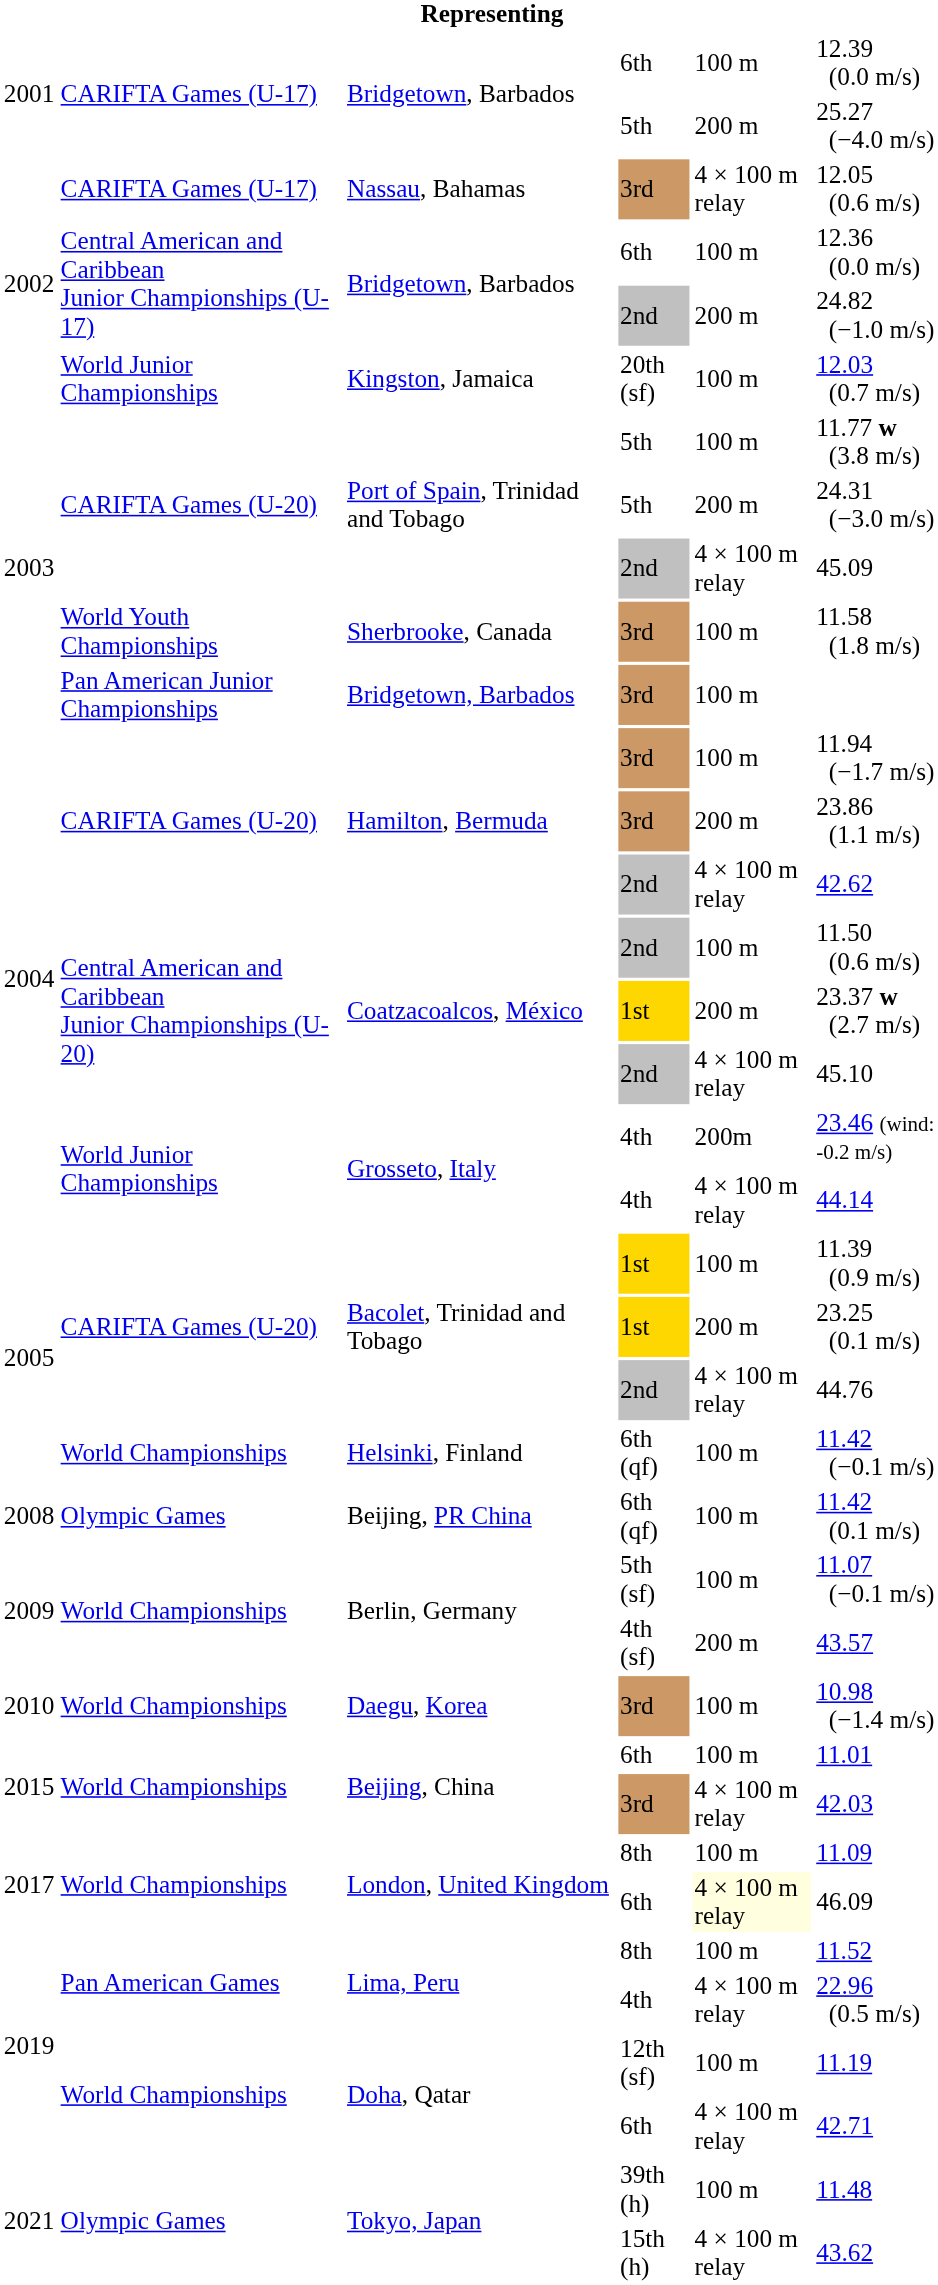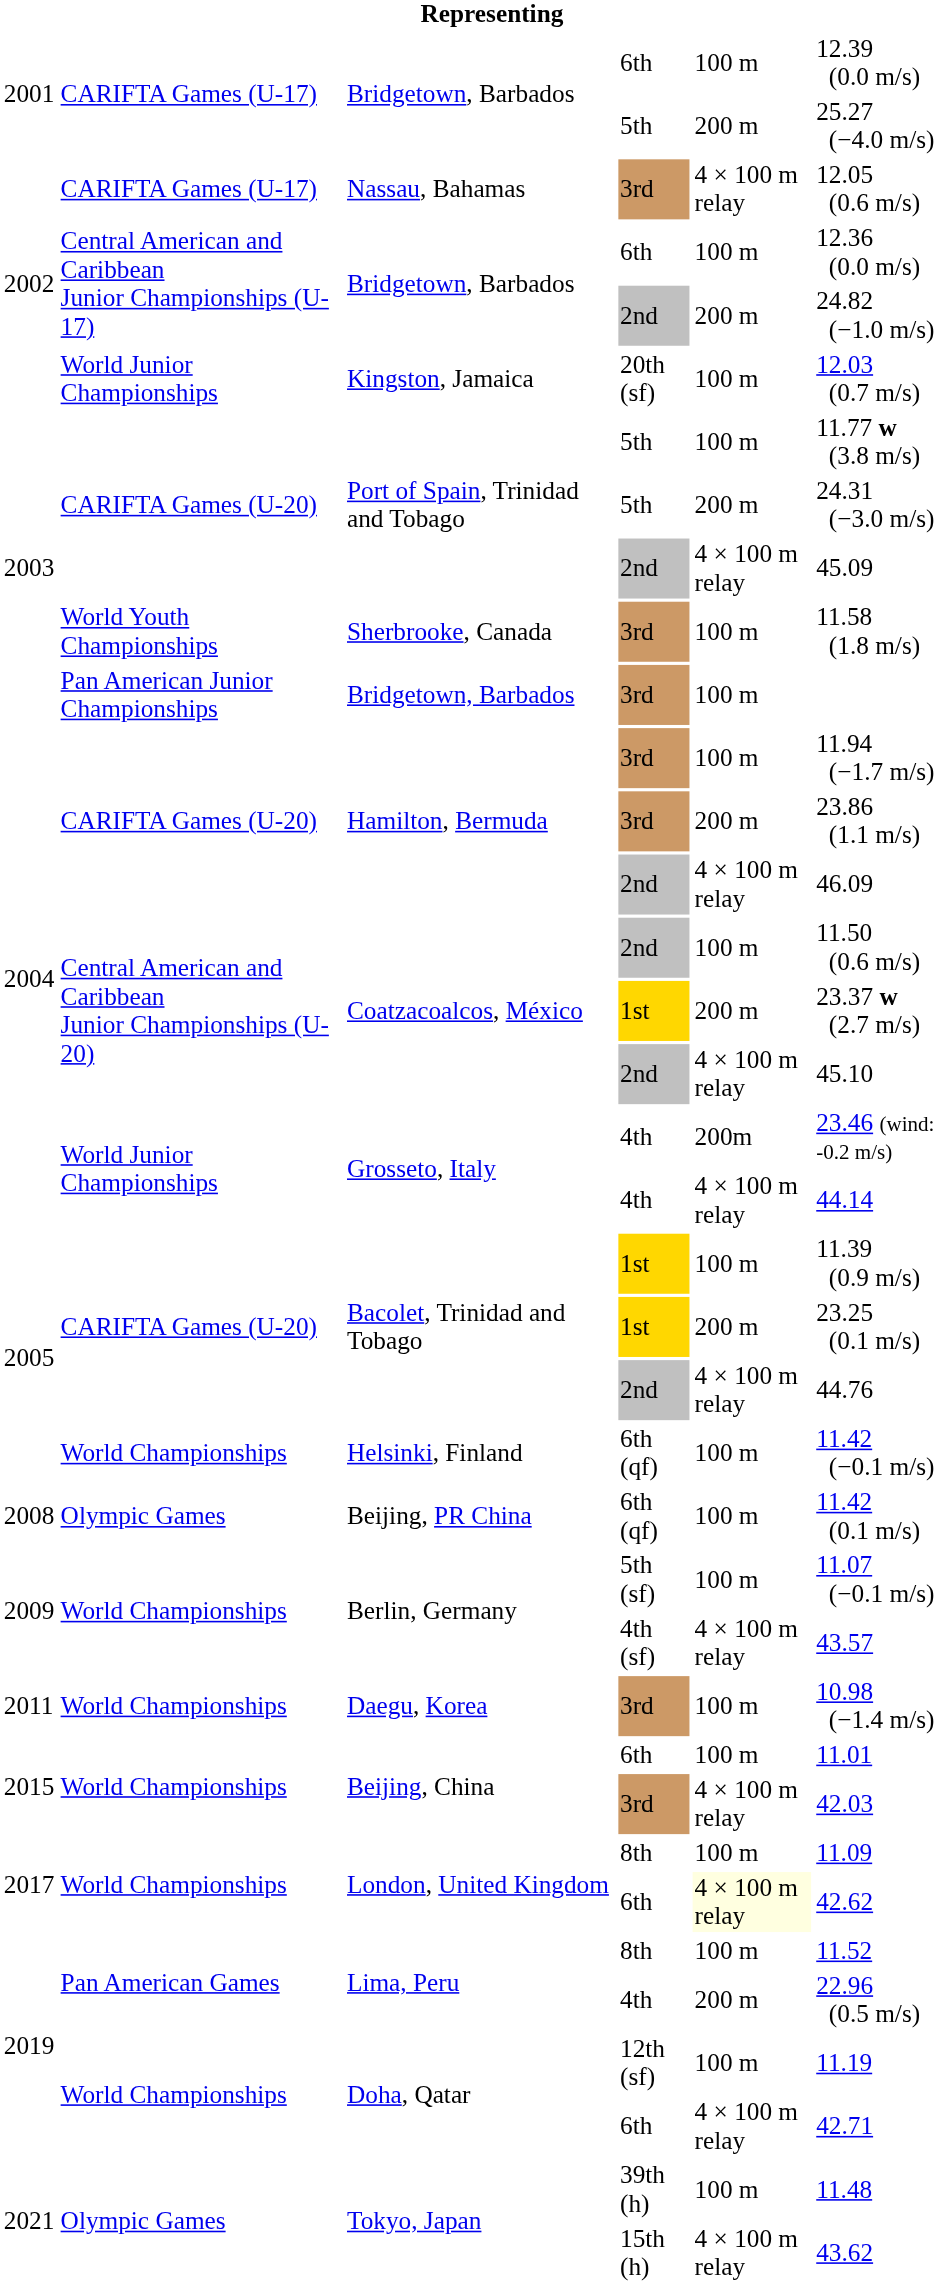 <table>
 <tr>
 <th colspan="6">Representing </th>
 </tr>
 <tr>
 <td rowspan = "2">2001</td>
 <td rowspan = "2"><a href='#'>CARIFTA Games (U-17)</a></td>
 <td rowspan = "2"><a href='#'>Bridgetown</a>, Barbados</td>
 <td>6th</td>
 <td>100 m</td>
 <td>12.39   (0.0 m/s)</td>
 </tr>
 <tr>
 <td>5th</td>
 <td>200 m</td>
 <td>25.27   (−4.0 m/s)</td>
 </tr>
 <tr>
 <td rowspan = "4">2002</td>
 <td><a href='#'>CARIFTA Games (U-17)</a></td>
 <td><a href='#'>Nassau</a>, Bahamas</td>
 <td bgcolor=cc9966>3rd</td>
 <td>4 × 100 m relay</td>
 <td>12.05   (0.6 m/s)</td>
 </tr>
 <tr>
 <td rowspan = "2"><a href='#'>Central American and Caribbean<br>Junior Championships (U-17)</a></td>
 <td rowspan = "2"><a href='#'>Bridgetown</a>, Barbados</td>
 <td>6th</td>
 <td>100 m</td>
 <td>12.36   (0.0 m/s)</td>
 </tr>
 <tr>
 <td bgcolor=silver>2nd</td>
 <td>200 m</td>
 <td>24.82   (−1.0 m/s)</td>
 </tr>
 <tr>
 <td><a href='#'>World Junior Championships</a></td>
 <td><a href='#'>Kingston</a>, Jamaica</td>
 <td>20th (sf)</td>
 <td>100 m</td>
 <td><a href='#'>12.03</a>   (0.7 m/s)</td>
 </tr>
 <tr>
 <td rowspan = "5">2003</td>
 <td rowspan = "3"><a href='#'>CARIFTA Games (U-20)</a></td>
 <td rowspan = "3"><a href='#'>Port of Spain</a>, Trinidad and Tobago</td>
 <td>5th</td>
 <td>100 m</td>
 <td>11.77 <strong>w</strong>   (3.8 m/s)</td>
 </tr>
 <tr>
 <td>5th</td>
 <td>200 m</td>
 <td>24.31   (−3.0 m/s)</td>
 </tr>
 <tr>
 <td bgcolor=silver>2nd</td>
 <td>4 × 100 m relay</td>
 <td>45.09</td>
 </tr>
 <tr>
 <td><a href='#'>World Youth Championships</a></td>
 <td><a href='#'>Sherbrooke</a>, Canada</td>
 <td bgcolor=cc9966>3rd</td>
 <td>100 m</td>
 <td>11.58   (1.8 m/s)</td>
 </tr>
 <tr>
 <td><a href='#'>Pan American Junior Championships</a></td>
 <td><a href='#'>Bridgetown, Barbados</a></td>
 <td bgcolor=cc9966>3rd</td>
 <td>100 m</td>
 <td></td>
 </tr>
 <tr>
 <td rowspan = "8">2004</td>
 <td rowspan = "3"><a href='#'>CARIFTA Games (U-20)</a></td>
 <td rowspan = "3"><a href='#'>Hamilton</a>, <a href='#'>Bermuda</a></td>
 <td bgcolor=cc9966>3rd</td>
 <td>100 m</td>
 <td>11.94   (−1.7 m/s)</td>
 </tr>
 <tr>
 <td bgcolor=cc9966>3rd</td>
 <td>200 m</td>
 <td>23.86   (1.1 m/s)</td>
 </tr>
 <tr>
 <td bgcolor=silver>2nd</td>
 <td>4 × 100 m relay</td>
-<td><a href='#'>42.62</a></td>
+<td>46.09</td>
 </tr>
 <tr>
 <td rowspan = "3"><a href='#'>Central American and Caribbean<br>Junior Championships (U-20)</a></td>
 <td rowspan = "3"><a href='#'>Coatzacoalcos</a>, <a href='#'>México</a></td>
 <td bgcolor=silver>2nd</td>
 <td>100 m</td>
 <td>11.50   (0.6 m/s)</td>
 </tr>
 <tr>
 <td bgcolor=gold>1st</td>
 <td>200 m</td>
 <td>23.37 <strong>w</strong>   (2.7 m/s)</td>
 </tr>
 <tr>
 <td bgcolor=silver>2nd</td>
 <td>4 × 100 m relay</td>
 <td>45.10</td>
 </tr>
 <tr>
 <td rowspan=2><a href='#'>World Junior Championships</a></td>
 <td rowspan=2><a href='#'>Grosseto</a>, <a href='#'>Italy</a></td>
 <td>4th</td>
 <td>200m</td>
 <td><a href='#'>23.46</a> <small>(wind: -0.2 m/s)</small></td>
 </tr>
 <tr>
 <td>4th</td>
 <td>4 × 100 m relay</td>
 <td><a href='#'>44.14</a></td>
 </tr>
 <tr>
 <td rowspan = "4">2005</td>
 <td rowspan = "3"><a href='#'>CARIFTA Games (U-20)</a></td>
 <td rowspan = "3"><a href='#'>Bacolet</a>, Trinidad and Tobago</td>
 <td bgcolor=gold>1st</td>
 <td>100 m</td>
 <td>11.39   (0.9 m/s)</td>
 </tr>
 <tr>
 <td bgcolor=gold>1st</td>
 <td>200 m</td>
 <td>23.25   (0.1 m/s)</td>
 </tr>
 <tr>
 <td bgcolor=silver>2nd</td>
 <td>4 × 100 m relay</td>
 <td>44.76</td>
 </tr>
 <tr>
 <td><a href='#'>World Championships</a></td>
 <td><a href='#'>Helsinki</a>, Finland</td>
 <td>6th (qf)</td>
 <td>100 m</td>
 <td><a href='#'>11.42</a>   (−0.1 m/s)</td>
 </tr>
 <tr>
 <td>2008</td>
 <td><a href='#'>Olympic Games</a></td>
 <td>Beijing, <a href='#'>PR China</a></td>
 <td>6th (qf)</td>
 <td>100 m</td>
 <td><a href='#'>11.42</a>   (0.1 m/s)</td>
 </tr>
 <tr>
 <td rowspan = "2">2009</td>
 <td rowspan = "2"><a href='#'>World Championships</a></td>
 <td rowspan = "2">Berlin, Germany</td>
 <td>5th (sf)</td>
 <td>100 m</td>
 <td><a href='#'>11.07</a>   (−0.1 m/s)</td>
 </tr>
 <tr>
 <td>4th (sf)</td>
-<td>200 m</td>
+<td>4 × 100 m relay</td>
 <td><a href='#'>43.57</a></td>
 </tr>
 <tr>
-<td>2010</td>
+<td>2011</td>
 <td><a href='#'>World Championships</a></td>
 <td><a href='#'>Daegu</a>, <a href='#'>Korea</a></td>
 <td bgcolor=cc9966>3rd</td>
 <td>100 m</td>
 <td><a href='#'>10.98</a>   (−1.4 m/s)</td>
 </tr>
 <tr>
 <td rowspan = "2">2015</td>
 <td rowspan = "2"><a href='#'>World Championships</a></td>
 <td rowspan = "2"><a href='#'>Beijing</a>, China</td>
 <td>6th</td>
 <td>100 m</td>
 <td><a href='#'>11.01</a></td>
 </tr>
 <tr>
 <td bgcolor=cc9966>3rd</td>
 <td>4 × 100 m relay</td>
 <td><a href='#'>42.03</a></td>
 </tr>
 <tr>
 <td rowspan=2>2017</td>
 <td rowspan=2><a href='#'>World Championships</a></td>
 <td rowspan=2><a href='#'>London</a>, <a href='#'>United Kingdom</a></td>
 <td>8th</td>
 <td>100 m</td>
 <td><a href='#'>11.09</a></td>
 </tr>
 <tr>
 <td>6th</td>
 <td style="background: lightyellow;">4 × 100 m relay</td>
-<td>46.09</td>
+<td><a href='#'>42.62</a></td>
 </tr>
 <tr>
 <td rowspan=4>2019</td>
 <td rowspan=2><a href='#'>Pan American Games</a></td>
 <td rowspan=2><a href='#'>Lima, Peru</a></td>
 <td>8th</td>
 <td>100 m</td>
 <td><a href='#'>11.52</a></td>
 </tr>
 <tr>
 <td>4th</td>
-<td>4 × 100 m relay</td>
+<td>200 m</td>
 <td><a href='#'>22.96</a>   (0.5 m/s)</td>
 </tr>
 <tr>
 <td rowspan=2><a href='#'>World Championships</a></td>
 <td rowspan=2><a href='#'>Doha</a>, Qatar</td>
 <td>12th (sf)</td>
 <td>100 m</td>
 <td><a href='#'>11.19</a></td>
 </tr>
 <tr>
 <td>6th</td>
 <td>4 × 100 m relay</td>
 <td><a href='#'>42.71</a></td>
 </tr>
 <tr>
 <td rowspan=2>2021</td>
 <td rowspan=2><a href='#'>Olympic Games</a></td>
 <td rowspan=2><a href='#'>Tokyo, Japan</a></td>
 <td>39th (h)</td>
 <td>100 m</td>
 <td><a href='#'>11.48</a></td>
 </tr>
 <tr>
 <td>15th (h)</td>
 <td>4 × 100 m relay</td>
 <td><a href='#'>43.62</a></td>
 </tr>
 </table>
